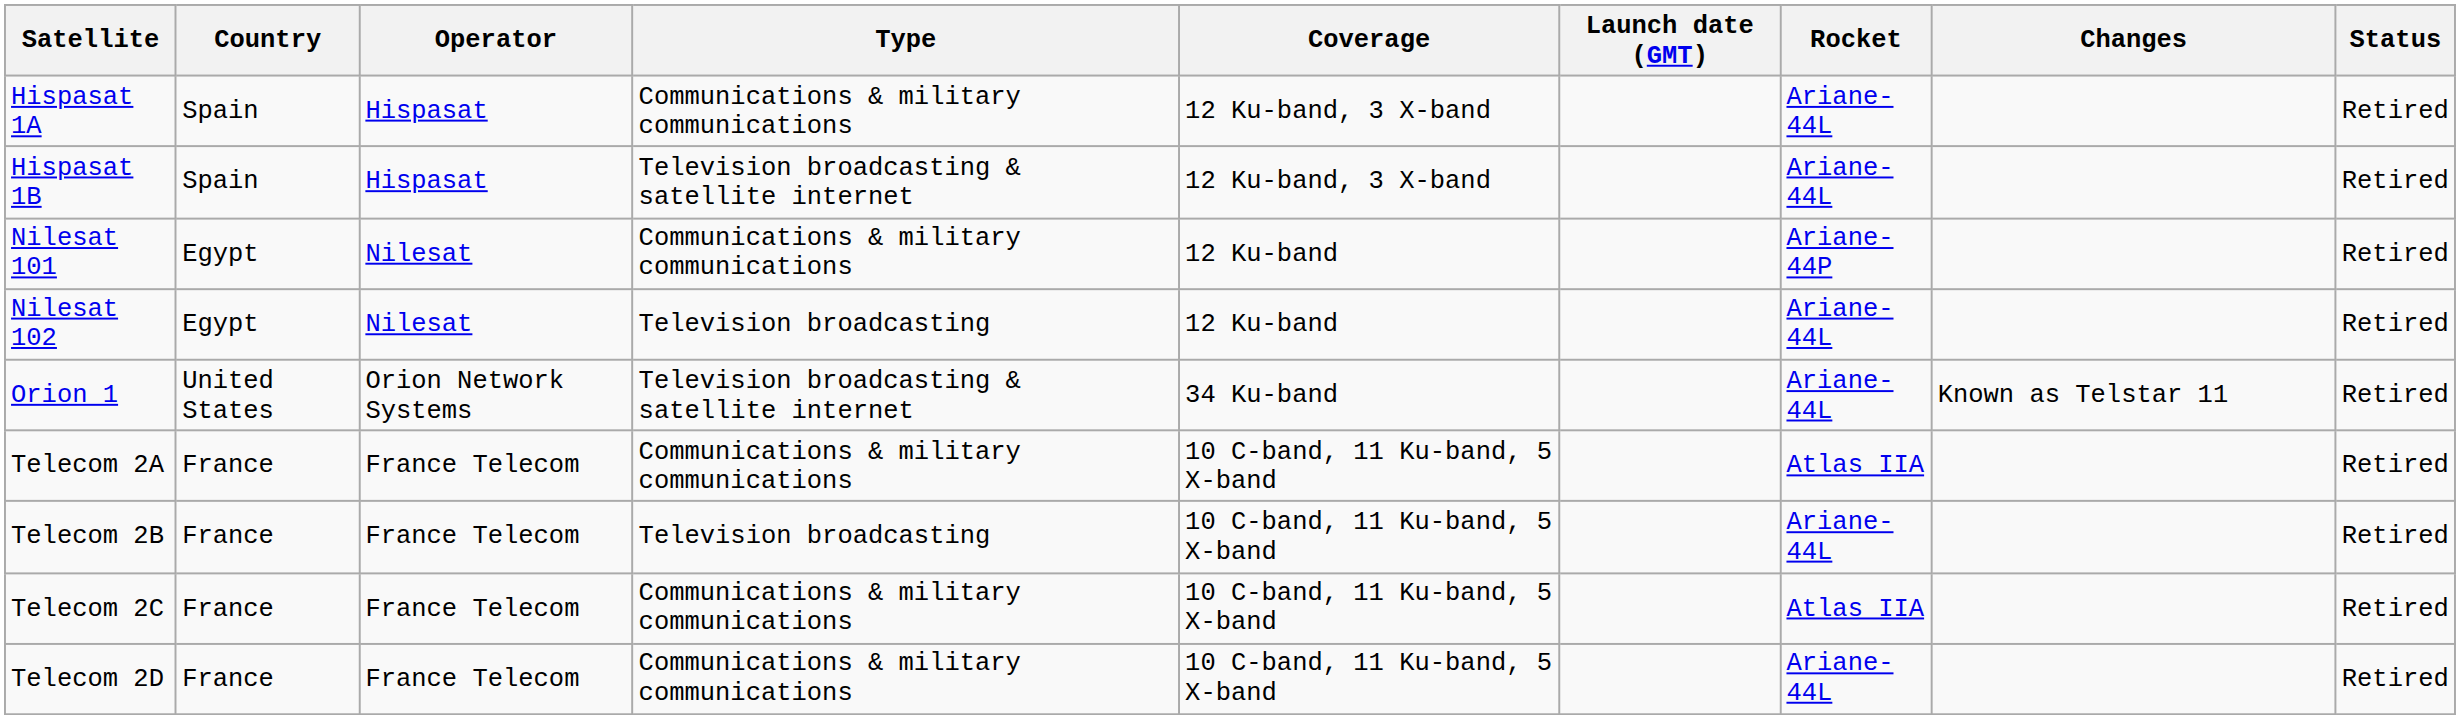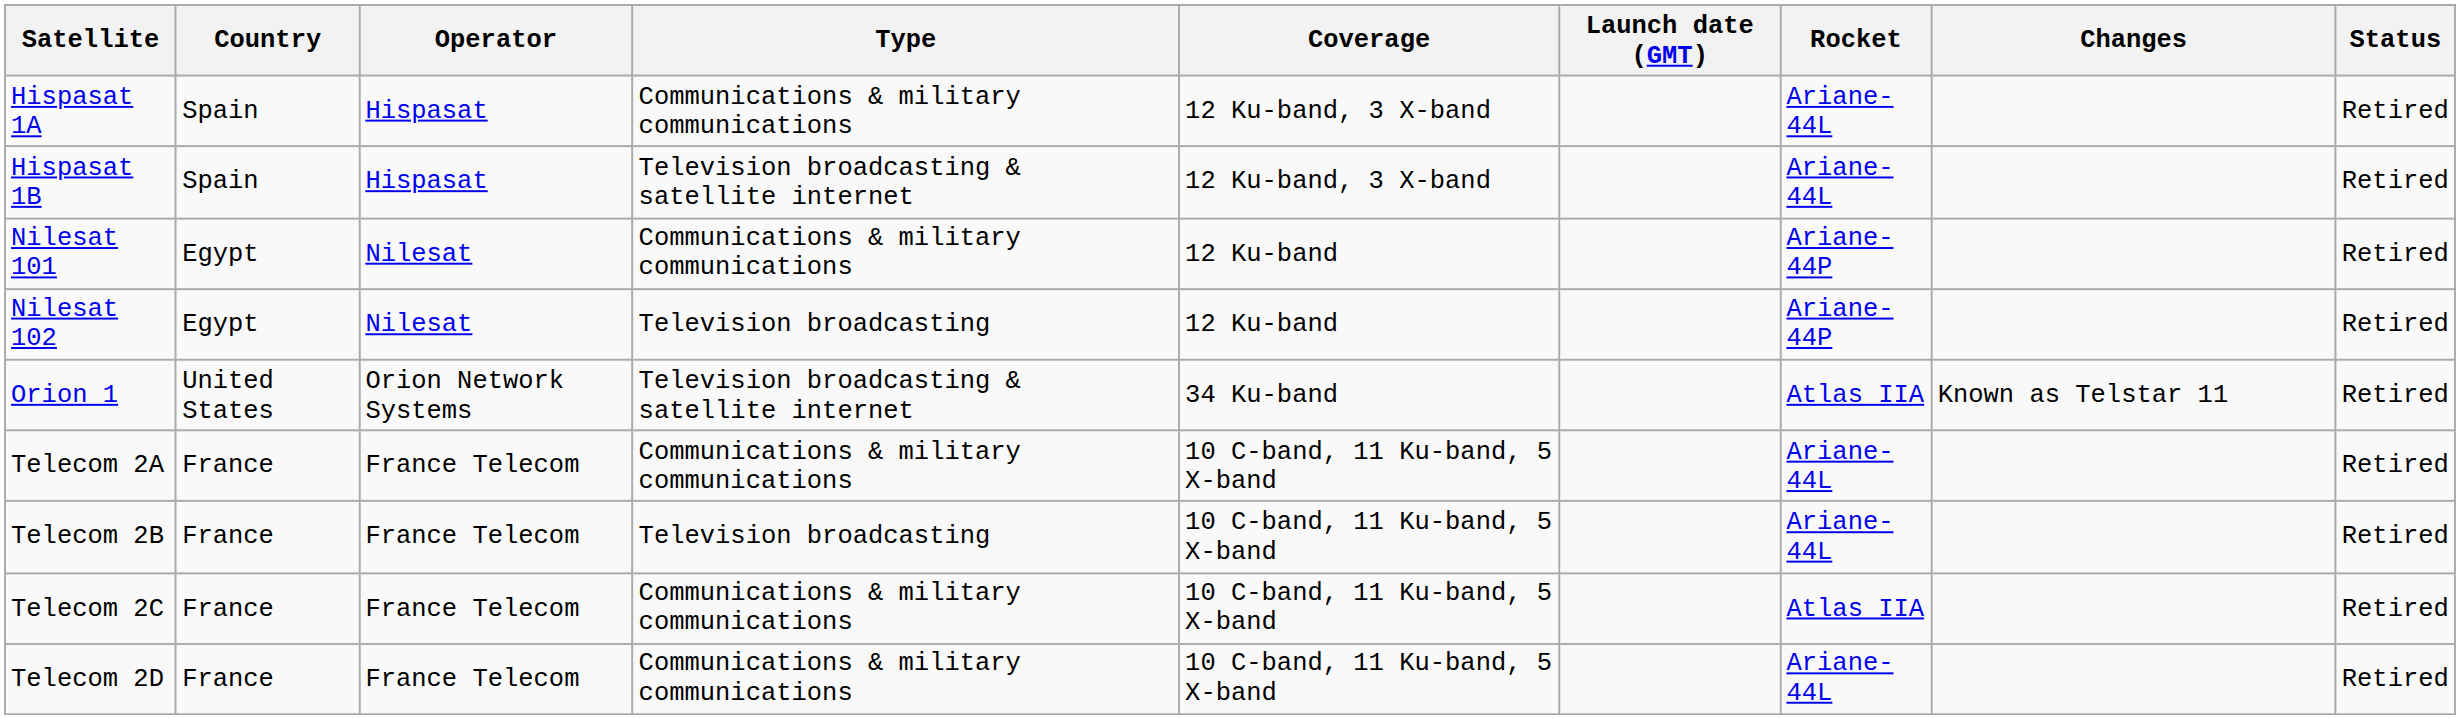 <table class="wikitable sortable" border="1"}>
 <tr>
 <th>Satellite</th>
 <th>Country</th>
 <th>Operator</th>
 <th>Type</th>
 <th>Coverage </th>
 <th>Launch date  (<a href='#'>GMT</a>) </th>
 <th>Rocket</th>
 <th width="200pt">Changes</th>
 <th>Status </th>
 </tr>
 <tr>
 <td><a href='#'>Hispasat 1A</a></td>
 <td>Spain</td>
 <td><a href='#'>Hispasat</a></td>
 <td>Communications & military communications</td>
 <td>12 Ku-band, 3 X-band</td>
 <td></td>
 <td><a href='#'>Ariane-44L</a></td>
 <td></td>
 <td>Retired</td>
 </tr>
 <tr>
 <td><a href='#'>Hispasat 1B</a></td>
 <td>Spain</td>
 <td><a href='#'>Hispasat</a></td>
 <td>Television broadcasting & satellite internet</td>
 <td>12 Ku-band, 3 X-band</td>
 <td></td>
 <td><a href='#'>Ariane-44L</a></td>
 <td></td>
 <td>Retired</td>
 </tr>
 <tr>
 <td><a href='#'>Nilesat 101</a></td>
 <td>Egypt</td>
 <td><a href='#'>Nilesat</a></td>
 <td>Communications & military communications</td>
 <td>12 Ku-band</td>
 <td></td>
 <td><a href='#'>Ariane-44P</a></td>
 <td></td>
 <td>Retired</td>
 </tr>
 <tr>
 <td><a href='#'>Nilesat 102</a></td>
 <td>Egypt</td>
 <td><a href='#'>Nilesat</a></td>
 <td>Television broadcasting</td>
 <td>12 Ku-band</td>
 <td></td>
-<td><a href='#'>Ariane-44L</a></td>
+<td><a href='#'>Ariane-44P</a></td>
 <td></td>
 <td>Retired</td>
 </tr>
 <tr>
 <td><a href='#'>Orion 1</a></td>
 <td>United States</td>
 <td>Orion Network Systems</td>
 <td>Television broadcasting & satellite internet</td>
 <td>34 Ku-band</td>
 <td></td>
-<td><a href='#'>Ariane-44L</a></td>
+<td><a href='#'>Atlas IIA</a></td>
 <td>Known as Telstar 11</td>
 <td>Retired</td>
 </tr>
 <tr>
 <td>Telecom 2A</td>
 <td>France</td>
 <td>France Telecom</td>
 <td>Communications & military communications</td>
 <td>10 C-band, 11 Ku-band, 5 X-band</td>
 <td></td>
-<td><a href='#'>Atlas IIA</a></td>
+<td><a href='#'>Ariane-44L</a></td>
 <td></td>
 <td>Retired</td>
 </tr>
 <tr>
 <td>Telecom 2B</td>
 <td>France</td>
 <td>France Telecom</td>
 <td>Television broadcasting</td>
 <td>10 C-band, 11 Ku-band, 5 X-band</td>
 <td></td>
 <td><a href='#'>Ariane-44L</a></td>
 <td></td>
 <td>Retired</td>
 </tr>
 <tr>
 <td>Telecom 2C</td>
 <td>France</td>
 <td>France Telecom</td>
 <td>Communications & military communications</td>
 <td>10 C-band, 11 Ku-band, 5 X-band</td>
 <td></td>
 <td><a href='#'>Atlas IIA</a></td>
 <td></td>
 <td>Retired</td>
 </tr>
 <tr>
 <td>Telecom 2D</td>
 <td>France</td>
 <td>France Telecom</td>
 <td>Communications & military communications</td>
 <td>10 C-band, 11 Ku-band, 5 X-band</td>
 <td></td>
 <td><a href='#'>Ariane-44L</a></td>
 <td></td>
 <td>Retired</td>
 </tr>
 <tr>
 </tr>
 </table>
